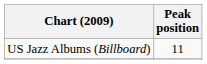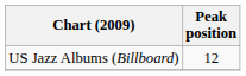 <table class=wikitable>
 <tr>
 <th>Chart (2009)</th>
 <th>Peak<br>position</th>
 </tr>
 <tr>
 <td>US Jazz Albums (<em>Billboard</em>)</td>
-<td align=center>11</td>
+<td align=center>12</td>
 </tr>
 <tr>
 </tr>
 </table>
